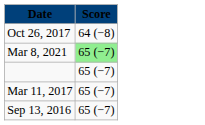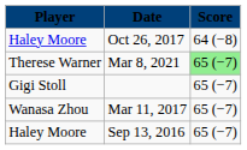 <table class="wikitable">
 <tr>
+<th style="background:#00407a;"><span>Player</span></th>
 <th style="background:#00407a;"><span>Date</span></th>
 <th style="background:#00407a;"><span>Score</span></th>
 </tr>
 <tr>
+<td><a href='#'>Haley Moore</a></td>
 <td>Oct 26, 2017</td>
 <td>64 (−8)</td>
 </tr>
 <tr>
+<td>Therese Warner</td>
 <td>Mar 8, 2021</td>
 <td style="background: lightgreen;">65 (−7)</td>
 </tr>
 <tr>
+<td>Gigi Stoll</td>
 <td></td>
 <td>65 (−7)</td>
 </tr>
 <tr>
+<td>Wanasa Zhou</td>
 <td>Mar 11, 2017</td>
 <td>65 (−7)</td>
 </tr>
 <tr>
+<td>Haley Moore</td>
 <td>Sep 13, 2016</td>
 <td>65 (−7)</td>
 </tr>
 </table>
